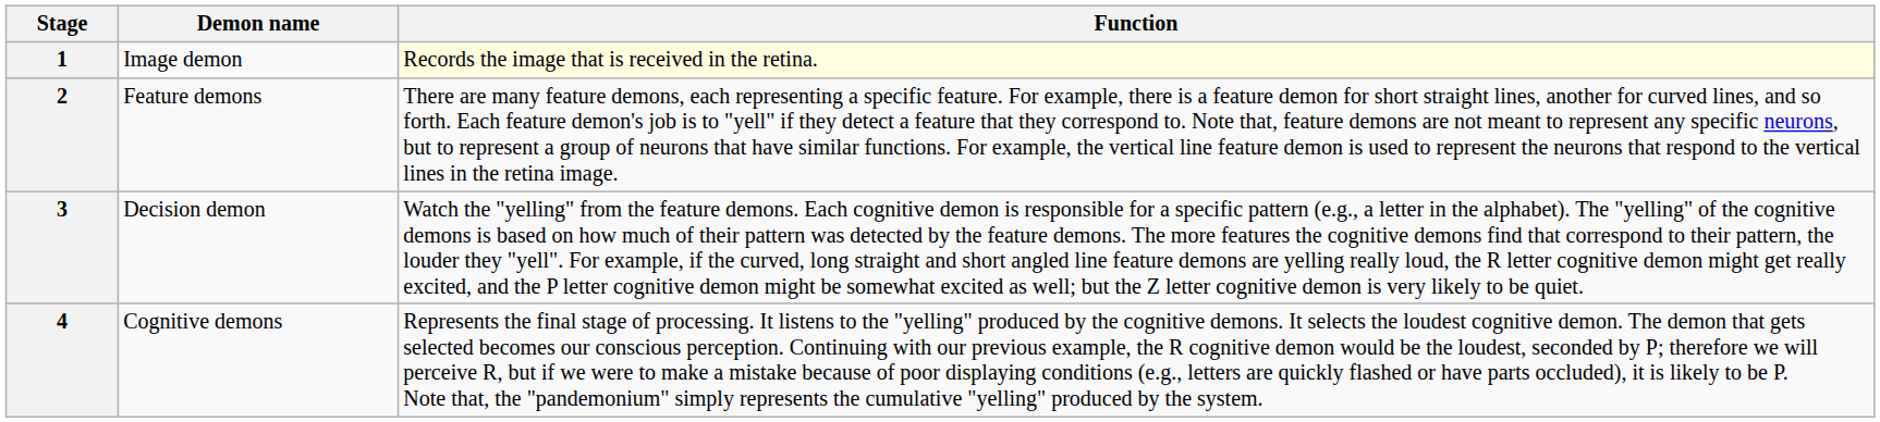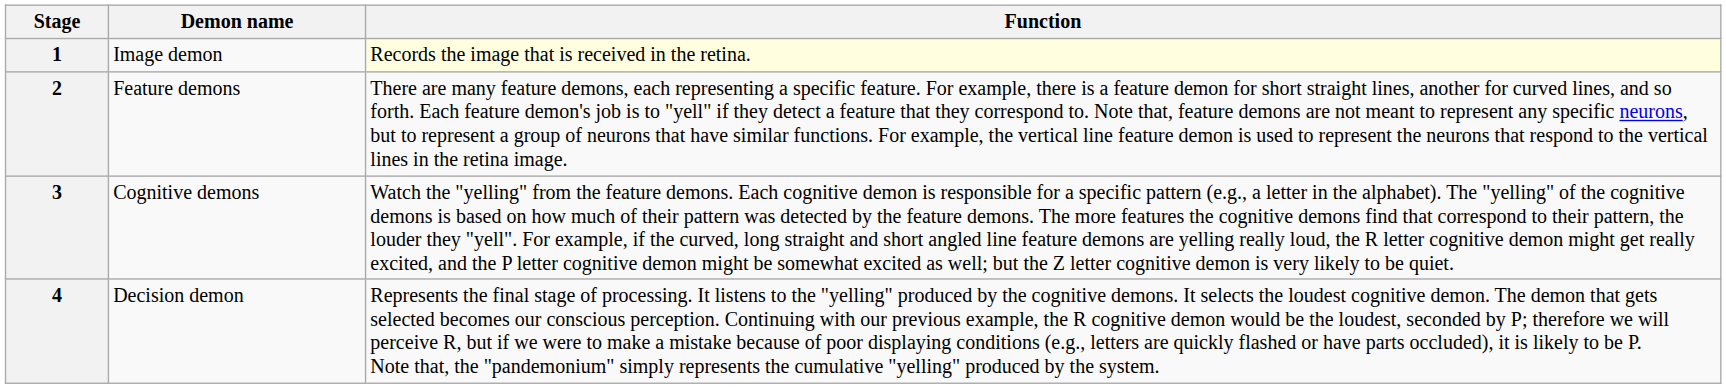 <table class="wikitable" style = "float:left; margin-left:15px; text-align:left; font-size:90%;">
 <tr>
 <th>Stage <br></th>
 <th width="15%">Demon name</th>
 <th width="79%">Function</th>
 </tr>
 <tr valign="top">
 <th>1</th>
 <td align="left">Image demon</td>
 <td style="background: lightyellow;">Records the image that is received in the retina.</td>
 </tr>
 <tr valign="top">
 <th>2</th>
 <td align="left">Feature demons</td>
 <td>There are many feature demons, each representing a specific feature. For example, there is a feature demon for short straight lines, another for curved lines, and so forth. Each feature demon's job is to "yell" if they detect a feature that they correspond to. Note that, feature demons are not meant to represent any specific <a href='#'>neurons</a>, but to represent a group of neurons that have similar functions. For example, the vertical line feature demon is used to represent the neurons that respond to the vertical lines in the retina image.</td>
 </tr>
 <tr valign="top">
 <th>3</th>
-<td align="left">Decision demon</td>
+<td align="left">Cognitive demons</td>
 <td>Watch the "yelling" from the feature demons. Each cognitive demon is responsible for a specific pattern (e.g., a letter in the alphabet). The "yelling" of the cognitive demons is based on how much of their pattern was detected by the feature demons. The more features the cognitive demons find that correspond to their pattern, the louder they "yell". For example, if the curved, long straight and short angled line feature demons are yelling really loud, the R letter cognitive demon might get really excited, and the P letter cognitive demon might be somewhat excited as well; but the Z letter cognitive demon is very likely to be quiet.</td>
 </tr>
 <tr valign="top">
 <th>4</th>
-<td align="left">Cognitive demons</td>
+<td align="left">Decision demon</td>
 <td>Represents the final stage of processing. It listens to the "yelling" produced by the cognitive demons. It selects the loudest cognitive demon. The demon that gets selected becomes our conscious perception. Continuing with our previous example, the R cognitive demon would be the loudest, seconded by P; therefore we will perceive R, but if we were to make a mistake because of poor displaying conditions (e.g., letters are quickly flashed or have parts occluded), it is likely to be P. <br> Note that, the "pandemonium" simply represents the cumulative "yelling" produced by the system.</td>
 </tr>
 </table>
